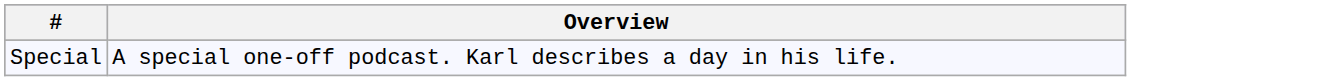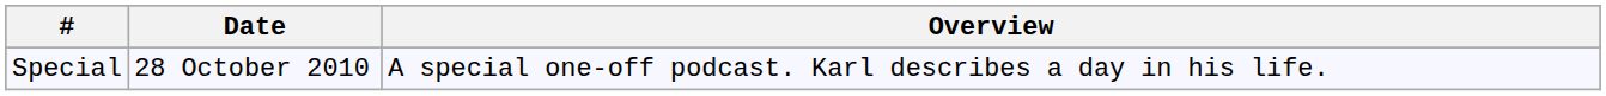 <table class="wikitable" style="border:1px; background-color:#f7f8ff" align=center cellpadding="7">
 <tr align="center" bgcolor="#e6e9ff">
 <th width="25">#</th>
+<th width="120">Date</th>
 <th width="600">Overview</th>
 </tr>
 <tr>
 <td>Special</td>
+<td>28 October 2010</td>
 <td>A special one-off podcast. Karl describes a day in his life.</td>
 </tr>
 </table>
